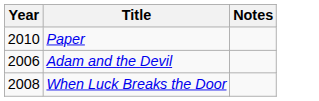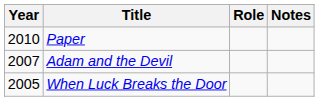 <table class="wikitable sortable">
 <tr>
 <th>Year</th>
 <th>Title</th>
+<th>Role</th>
 <th class="unsortable">Notes</th>
 </tr>
 <tr>
 <td>2010</td>
 <td><em><a href='#'>Paper</a></em></td>
 <td></td>
-</tr>
-<tr>
-<td>2006</td>
-<td><em><a href='#'>Adam and the Devil</a></em></td>
 <td></td>
 </tr>
 <tr>
-<td>2008</td>
+<td>2007</td>
+<td><em><a href='#'>Adam and the Devil</a></em></td>
+<td></td>
+<td></td>
+</tr>
+<tr>
+<td>2005</td>
 <td><em><a href='#'>When Luck Breaks the Door</a></em></td>
+<td></td>
 <td></td>
 </tr>
 </table>
